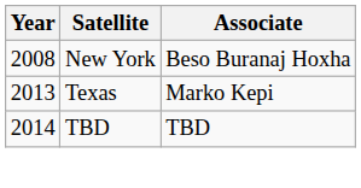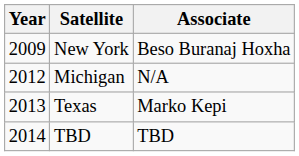 <table class="wikitable">
 <tr>
 <th>Year</th>
 <th>Satellite</th>
 <th>Associate</th>
 </tr>
 <tr>
-<td>2008</td>
+<td>2009</td>
 <td>New York</td>
 <td>Beso Buranaj Hoxha</td>
+</tr>
+<tr>
+<td>2012</td>
+<td>Michigan</td>
+<td>N/A</td>
 </tr>
 <tr>
 <td>2013</td>
 <td>Texas</td>
 <td>Marko Kepi</td>
 </tr>
 <tr>
 <td>2014</td>
 <td>TBD</td>
 <td>TBD</td>
 </tr>
 </table>
